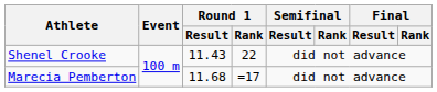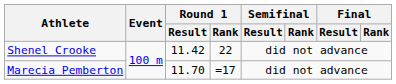 <table class=wikitable style="font-size:90%">
 <tr>
 <th rowspan="2">Athlete</th>
 <th rowspan="2">Event</th>
 <th colspan="2">Round 1</th>
 <th colspan="2">Semifinal</th>
 <th colspan="2">Final</th>
 </tr>
 <tr style="font-size:95%">
 <th>Result</th>
 <th>Rank</th>
 <th>Result</th>
 <th>Rank</th>
 <th>Result</th>
 <th>Rank</th>
 </tr>
 <tr align=center>
 <td align=left><a href='#'>Shenel Crooke</a></td>
 <td align=left rowspan="2"><a href='#'>100 m</a></td>
-<td>11.43</td>
+<td>11.42</td>
 <td>22</td>
 <td colspan=4>did not advance</td>
 </tr>
 <tr align=center>
 <td align=left><a href='#'>Marecia Pemberton</a></td>
-<td>11.68</td>
+<td>11.70</td>
 <td>=17</td>
 <td colspan=4>did not advance</td>
 </tr>
 </table>
